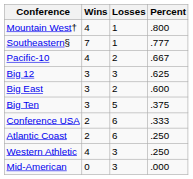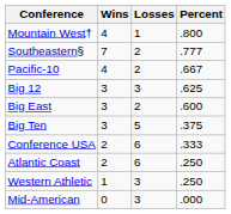 <table class="wikitable">
 <tr>
 <th>Conference</th>
 <th>Wins</th>
 <th>Losses</th>
 <th>Percent</th>
 </tr>
 <tr>
 <td><a href='#'>Mountain West</a>†</td>
 <td>4</td>
 <td>1</td>
 <td>.800</td>
 </tr>
 <tr>
 <td><a href='#'>Southeastern</a>§</td>
 <td>7</td>
-<td>1</td>
+<td>2</td>
 <td>.777</td>
 </tr>
 <tr>
 <td><a href='#'>Pacific-10</a></td>
 <td>4</td>
 <td>2</td>
 <td>.667</td>
 </tr>
 <tr>
 <td><a href='#'>Big 12</a></td>
 <td>3</td>
 <td>3</td>
 <td>.625</td>
 </tr>
 <tr>
 <td><a href='#'>Big East</a></td>
 <td>3</td>
 <td>2</td>
 <td>.600</td>
 </tr>
 <tr>
 <td><a href='#'>Big Ten</a></td>
 <td>3</td>
 <td>5</td>
 <td>.375</td>
 </tr>
 <tr>
 <td><a href='#'>Conference USA</a></td>
 <td>2</td>
 <td>6</td>
 <td>.333</td>
 </tr>
 <tr>
 <td><a href='#'>Atlantic Coast</a></td>
 <td>2</td>
 <td>6</td>
 <td>.250</td>
 </tr>
 <tr>
 <td><a href='#'>Western Athletic</a></td>
-<td>4</td>
+<td>1</td>
 <td>3</td>
 <td>.250</td>
 </tr>
 <tr>
 <td><a href='#'>Mid-American</a></td>
 <td>0</td>
 <td>3</td>
 <td>.000</td>
 </tr>
 </table>
